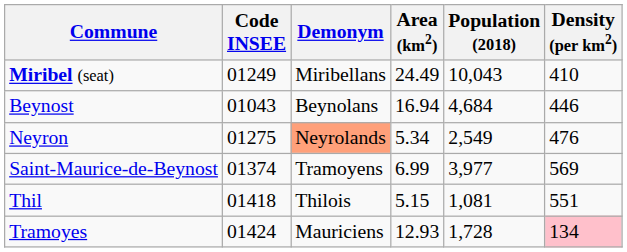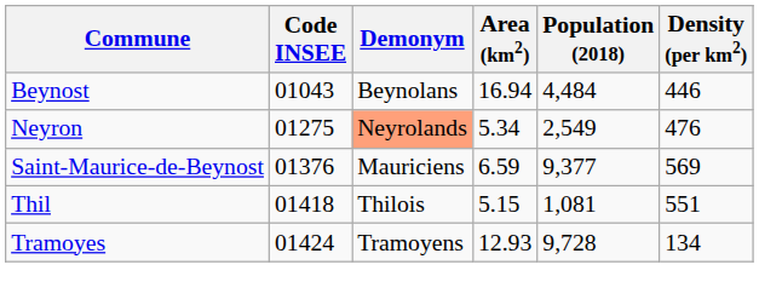 <table class="wikitable">
 <tr>
 <th><a href='#'>Commune</a></th>
 <th>Code<br><a href='#'>INSEE</a></th>
 <th><a href='#'>Demonym</a></th>
 <th>Area<br><small>(km<sup>2</sup>)</small></th>
 <th>Population<br><small>(2018)</small></th>
 <th>Density<br><small>(per km<sup>2</sup>)</small></th>
 </tr>
 <tr>
-<td><strong><a href='#'>Miribel</a></strong> <small>(seat)</small></td>
-<td>01249</td>
-<td>Miribellans</td>
-<td>24.49</td>
-<td>10,043</td>
-<td>410</td>
-</tr>
-<tr>
 <td><a href='#'>Beynost</a></td>
 <td>01043</td>
 <td>Beynolans</td>
 <td>16.94</td>
-<td>4,684</td>
+<td>4,484</td>
 <td>446</td>
 </tr>
 <tr>
 <td><a href='#'>Neyron</a></td>
 <td>01275</td>
 <td style="background: lightsalmon;">Neyrolands</td>
 <td>5.34</td>
 <td>2,549</td>
 <td>476</td>
 </tr>
 <tr>
 <td><a href='#'>Saint-Maurice-de-Beynost</a></td>
-<td>01374</td>
-<td>Tramoyens</td>
-<td>6.99</td>
-<td>3,977</td>
+<td>01376</td>
+<td>Mauriciens</td>
+<td>6.59</td>
+<td>9,377</td>
 <td>569</td>
 </tr>
 <tr>
 <td><a href='#'>Thil</a></td>
 <td>01418</td>
 <td>Thilois</td>
 <td>5.15</td>
 <td>1,081</td>
 <td>551</td>
 </tr>
 <tr>
 <td><a href='#'>Tramoyes</a></td>
 <td>01424</td>
-<td>Mauriciens</td>
+<td>Tramoyens</td>
 <td>12.93</td>
-<td>1,728</td>
-<td style="background: pink;">134</td>
+<td>9,728</td>
+<td>134</td>
 </tr>
 </table>
